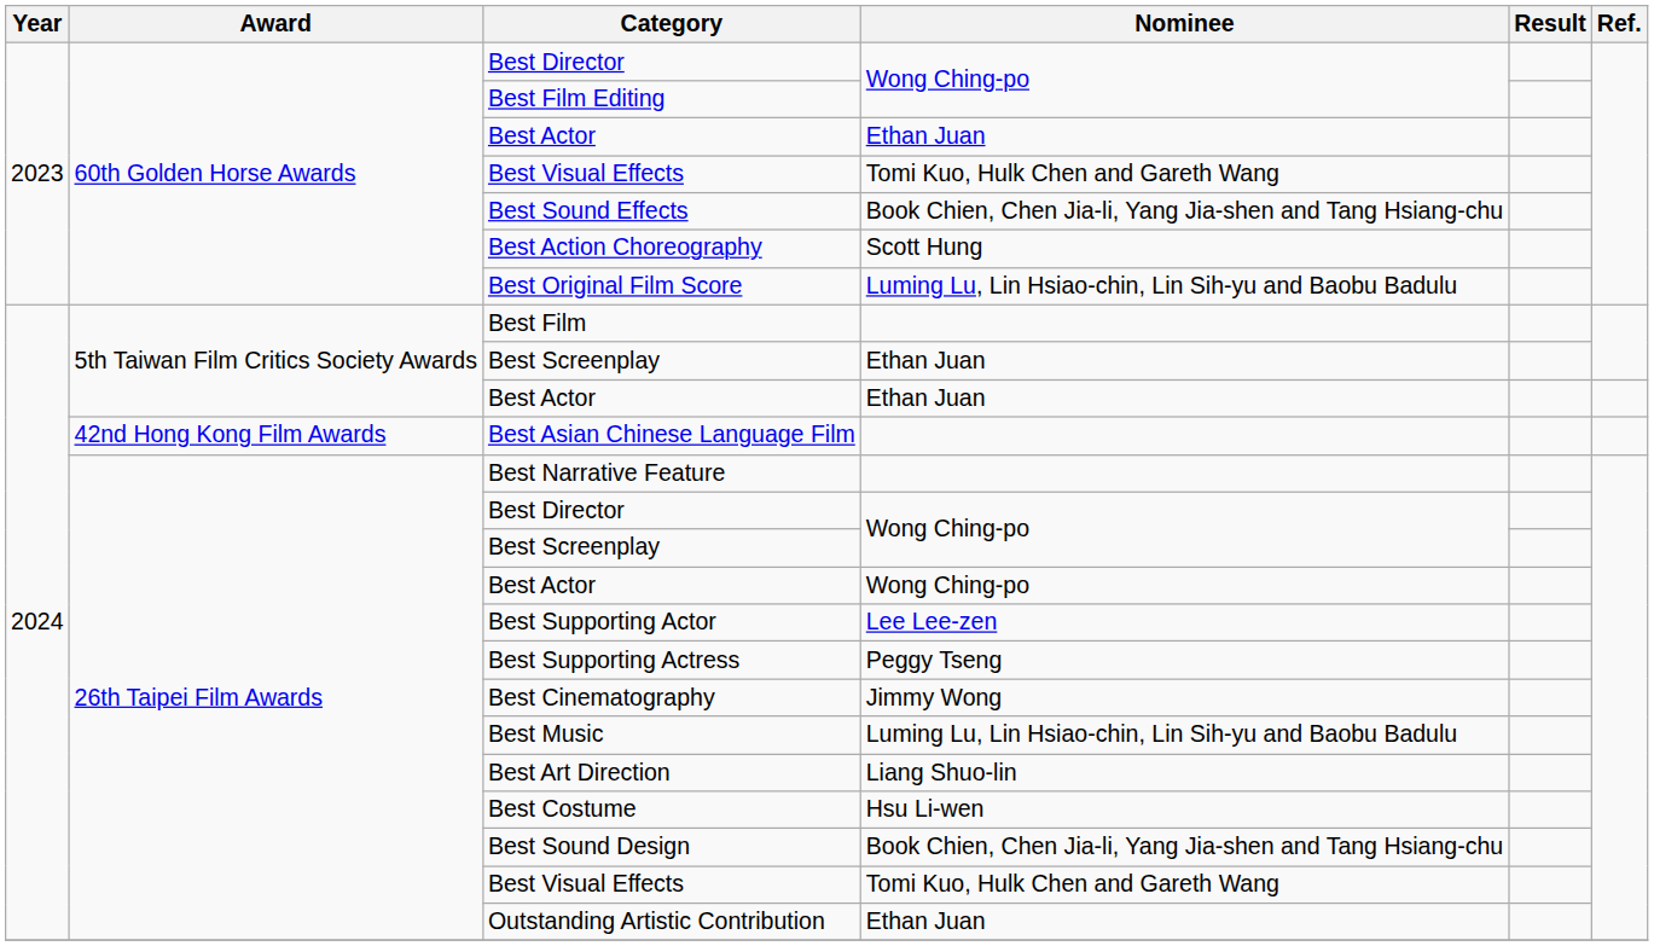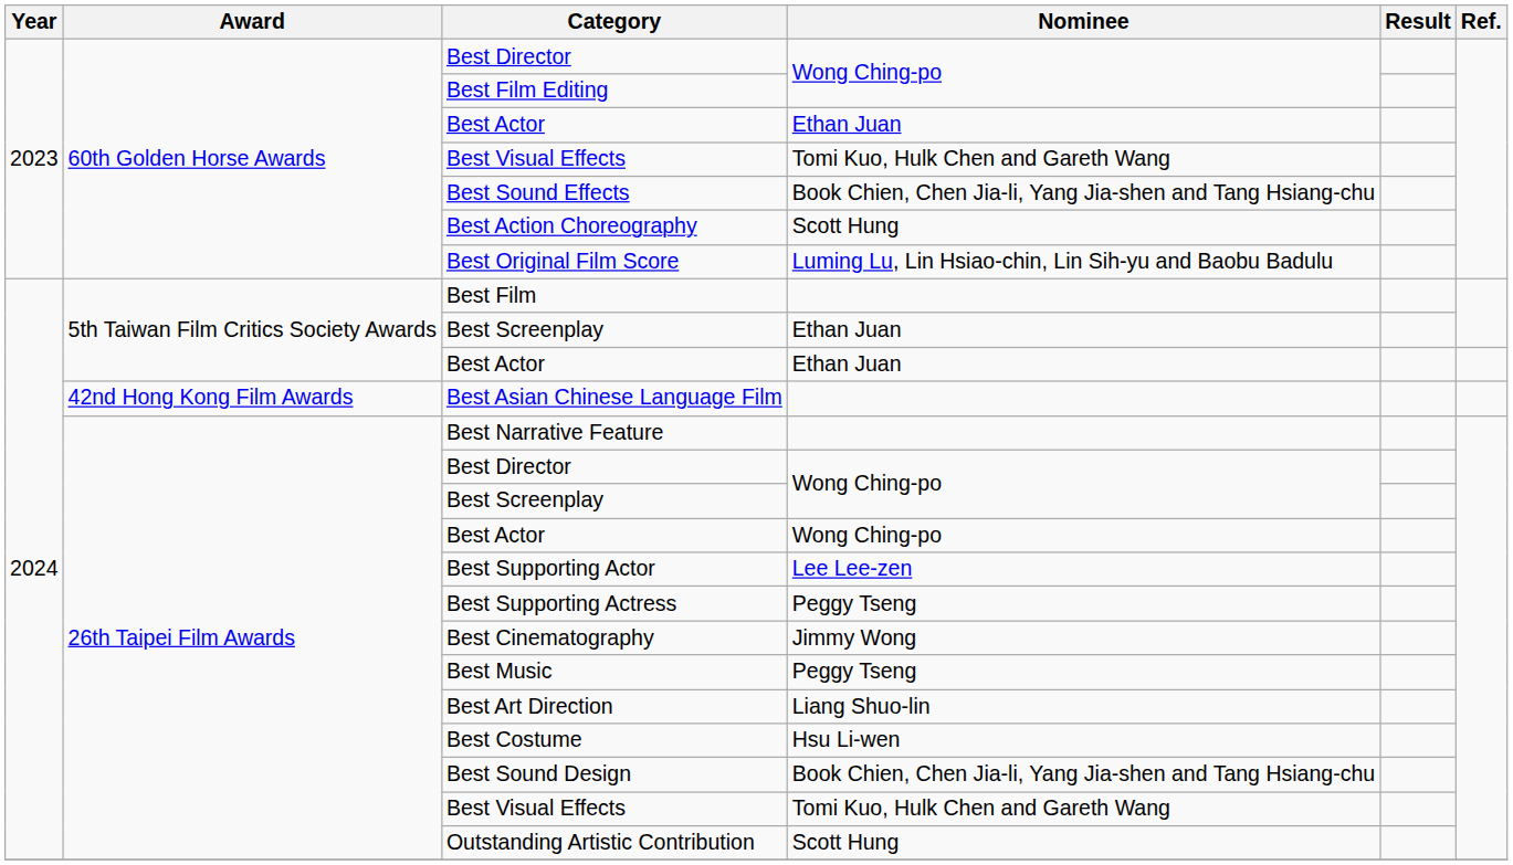 <table class="wikitable plainrowheaders">
 <tr>
 <th>Year</th>
 <th>Award</th>
 <th>Category</th>
 <th>Nominee</th>
 <th>Result</th>
 <th>Ref.</th>
 </tr>
 <tr>
 <td rowspan="7">2023</td>
 <td rowspan="7"><a href='#'>60th Golden Horse Awards</a></td>
 <td><a href='#'>Best Director</a></td>
 <td rowspan="2"><a href='#'>Wong Ching-po</a></td>
 <td></td>
 <td rowspan="7"></td>
 </tr>
 <tr>
 <td><a href='#'>Best Film Editing</a></td>
 <td></td>
 </tr>
 <tr>
 <td><a href='#'>Best Actor</a></td>
 <td><a href='#'>Ethan Juan</a></td>
 <td></td>
 </tr>
 <tr>
 <td><a href='#'>Best Visual Effects</a></td>
 <td>Tomi Kuo, Hulk Chen and Gareth Wang</td>
 <td></td>
 </tr>
 <tr>
 <td><a href='#'>Best Sound Effects</a></td>
 <td>Book Chien, Chen Jia-li, Yang Jia-shen and Tang Hsiang-chu</td>
 <td></td>
 </tr>
 <tr>
 <td><a href='#'>Best Action Choreography</a></td>
 <td>Scott Hung</td>
 <td></td>
 </tr>
 <tr>
 <td><a href='#'>Best Original Film Score</a></td>
 <td><a href='#'>Luming Lu</a>, Lin Hsiao-chin, Lin Sih-yu and Baobu Badulu</td>
 <td></td>
 </tr>
 <tr>
 <td rowspan="17">2024</td>
 <td rowspan="3">5th Taiwan Film Critics Society Awards</td>
 <td>Best Film</td>
 <td></td>
 <td></td>
 <td rowspan="2"></td>
 </tr>
 <tr>
 <td>Best Screenplay</td>
 <td>Ethan Juan</td>
 <td></td>
 </tr>
 <tr>
 <td>Best Actor</td>
 <td>Ethan Juan</td>
 <td></td>
 <td></td>
 </tr>
 <tr>
 <td><a href='#'>42nd Hong Kong Film Awards</a></td>
 <td><a href='#'>Best Asian Chinese Language Film</a></td>
 <td></td>
 <td></td>
 <td></td>
 </tr>
 <tr>
 <td rowspan="13"><a href='#'>26th Taipei Film Awards</a></td>
 <td>Best Narrative Feature</td>
 <td></td>
 <td></td>
 <td rowspan="13"></td>
 </tr>
 <tr>
 <td>Best Director</td>
 <td rowspan="2">Wong Ching-po</td>
 <td></td>
 </tr>
 <tr>
 <td>Best Screenplay</td>
 <td></td>
 </tr>
 <tr>
 <td>Best Actor</td>
 <td>Wong Ching-po</td>
 <td></td>
 </tr>
 <tr>
 <td>Best Supporting Actor</td>
 <td><a href='#'>Lee Lee-zen</a></td>
 <td></td>
 </tr>
 <tr>
 <td>Best Supporting Actress</td>
 <td>Peggy Tseng</td>
 <td></td>
 </tr>
 <tr>
 <td>Best Cinematography</td>
 <td>Jimmy Wong</td>
 <td></td>
 </tr>
 <tr>
 <td>Best Music</td>
-<td>Luming Lu, Lin Hsiao-chin, Lin Sih-yu and Baobu Badulu</td>
+<td>Peggy Tseng</td>
 <td></td>
 </tr>
 <tr>
 <td>Best Art Direction</td>
 <td>Liang Shuo-lin</td>
 <td></td>
 </tr>
 <tr>
 <td>Best Costume</td>
 <td>Hsu Li-wen</td>
 <td></td>
 </tr>
 <tr>
 <td>Best Sound Design</td>
 <td>Book Chien, Chen Jia-li, Yang Jia-shen and Tang Hsiang-chu</td>
 <td></td>
 </tr>
 <tr>
 <td>Best Visual Effects</td>
 <td>Tomi Kuo, Hulk Chen and Gareth Wang</td>
 <td></td>
 </tr>
 <tr>
 <td>Outstanding Artistic Contribution</td>
-<td>Ethan Juan</td>
+<td>Scott Hung</td>
 <td></td>
 </tr>
 <tr>
 </tr>
 </table>
